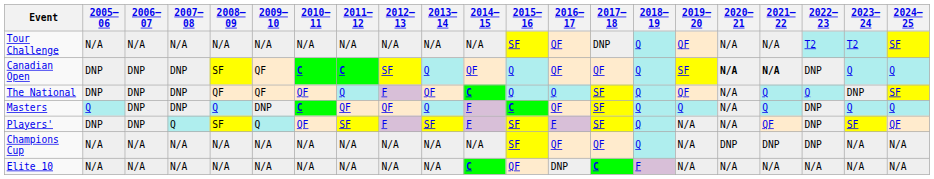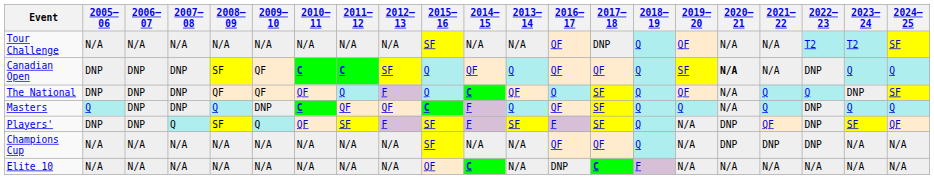 <table class="wikitable" border="1">
 <tr>
 <th>Event</th>
 <th><a href='#'>2005–06</a></th>
 <th><a href='#'>2006–07</a></th>
 <th><a href='#'>2007–08</a></th>
 <th><a href='#'>2008–09</a></th>
 <th><a href='#'>2009–10</a></th>
 <th><a href='#'>2010–11</a></th>
 <th><a href='#'>2011–12</a></th>
 <th><a href='#'>2012–13</a></th>
+<th><a href='#'>2015–16</a></th>
+<th><a href='#'>2014–15</a></th>
 <th><a href='#'>2013–14</a></th>
-<th><a href='#'>2014–15</a></th>
-<th><a href='#'>2015–16</a></th>
 <th><a href='#'>2016–17</a></th>
 <th><a href='#'>2017–18</a></th>
 <th><a href='#'>2018–19</a></th>
 <th><a href='#'>2019–20</a></th>
 <th><a href='#'>2020–21</a></th>
 <th><a href='#'>2021–22</a></th>
 <th><a href='#'>2022–23</a></th>
 <th><a href='#'>2023–24</a></th>
 <th><a href='#'>2024–25</a></th>
 </tr>
 <tr>
 <td><a href='#'>Tour Challenge</a></td>
 <td style="background:#EFEFEF;">N/A</td>
 <td style="background:#EFEFEF;">N/A</td>
 <td style="background:#EFEFEF;">N/A</td>
 <td style="background:#EFEFEF;">N/A</td>
 <td style="background:#EFEFEF;">N/A</td>
 <td style="background:#EFEFEF;">N/A</td>
 <td style="background:#EFEFEF;">N/A</td>
 <td style="background:#EFEFEF;">N/A</td>
+<td style="background:yellow;"><a href='#'>SF</a></td>
 <td style="background:#EFEFEF;">N/A</td>
 <td style="background:#EFEFEF;">N/A</td>
-<td style="background:yellow;"><a href='#'>SF</a></td>
 <td style="background:#ffebcd;"><a href='#'>QF</a></td>
 <td style="background:#EFEFEF;">DNP</td>
 <td style="background:#afeeee;"><a href='#'>Q</a></td>
 <td style="background:#ffebcd;"><a href='#'>QF</a></td>
 <td style="background:#EFEFEF;">N/A</td>
 <td style="background:#EFEFEF;">N/A</td>
 <td style="background:#afeeee;"><a href='#'>T2</a></td>
 <td style="background:#afeeee;"><a href='#'>T2</a></td>
 <td style="background:yellow;"><a href='#'>SF</a></td>
 </tr>
 <tr>
 <td><a href='#'>Canadian Open</a></td>
 <td style="background:#EFEFEF;">DNP</td>
 <td style="background:#EFEFEF;">DNP</td>
 <td style="background:#EFEFEF;">DNP</td>
 <td style="background:yellow;">SF</td>
 <td style="background:#ffebcd;">QF</td>
 <td style="background:#00ff00;"><strong><a href='#'>C</a></strong></td>
 <td style="background:#00ff00;"><strong><a href='#'>C</a></strong></td>
 <td style="background:yellow;"><a href='#'>SF</a></td>
 <td style="background:#afeeee;"><a href='#'>Q</a></td>
 <td style="background:#ffebcd;"><a href='#'>QF</a></td>
 <td style="background:#afeeee;"><a href='#'>Q</a></td>
 <td style="background:#ffebcd;"><a href='#'>QF</a></td>
 <td style="background:#ffebcd;"><a href='#'>QF</a></td>
 <td style="background:#afeeee;"><a href='#'>Q</a></td>
 <td style="background:yellow;"><a href='#'>SF</a></td>
 <td style="background:#EFEFEF;"><strong>N/A</strong></td>
-<td style="background:#EFEFEF;"><strong>N/A</strong></td>
+<td style="background:#EFEFEF;">N/A</td>
 <td style="background:#EFEFEF;">DNP</td>
 <td style="background:#afeeee;"><a href='#'>Q</a></td>
 <td style="background:#afeeee;"><a href='#'>Q</a></td>
 </tr>
 <tr>
 <td><a href='#'>The National</a></td>
 <td style="background:#EFEFEF;">DNP</td>
 <td style="background:#EFEFEF;">DNP</td>
 <td style="background:#EFEFEF;">DNP</td>
 <td style="background:#ffebcd;">QF</td>
 <td style="background:#ffebcd;">QF</td>
 <td style="background:#ffebcd;"><a href='#'>QF</a></td>
 <td style="background:#afeeee;"><a href='#'>Q</a></td>
 <td style="background:thistle;"><a href='#'>F</a></td>
+<td style="background:#afeeee;"><a href='#'>Q</a></td>
+<td style="background:#00ff00;"><strong><a href='#'>C</a></strong></td>
 <td style="background:#ffebcd;"><a href='#'>QF</a></td>
-<td style="background:#00ff00;"><strong><a href='#'>C</a></strong></td>
-<td style="background:#afeeee;"><a href='#'>Q</a></td>
 <td style="background:#afeeee;"><a href='#'>Q</a></td>
 <td style="background:yellow;"><a href='#'>SF</a></td>
 <td style="background:#afeeee;"><a href='#'>Q</a></td>
 <td style="background:#ffebcd;"><a href='#'>QF</a></td>
 <td style="background:#EFEFEF;">N/A</td>
 <td style="background:#afeeee;"><a href='#'>Q</a></td>
 <td style="background:#afeeee;"><a href='#'>Q</a></td>
 <td style="background:#EFEFEF;">DNP</td>
 <td style="background:yellow;"><a href='#'>SF</a></td>
 </tr>
 <tr>
 <td><a href='#'>Masters</a></td>
 <td style="background:#afeeee;"><a href='#'>Q</a></td>
 <td style="background:#EFEFEF;">DNP</td>
 <td style="background:#EFEFEF;">DNP</td>
 <td style="background:#afeeee;"><a href='#'>Q</a></td>
 <td style="background:#EFEFEF;">DNP</td>
 <td style="background:#00ff00;"><strong><a href='#'>C</a></strong></td>
 <td style="background:#ffebcd;"><a href='#'>QF</a></td>
 <td style="background:#ffebcd;"><a href='#'>QF</a></td>
+<td style="background:#00ff00;"><strong><a href='#'>C</a></strong></td>
+<td style="background:thistle;"><a href='#'>F</a></td>
 <td style="background:#afeeee;"><a href='#'>Q</a></td>
-<td style="background:thistle;"><a href='#'>F</a></td>
-<td style="background:#00ff00;"><strong><a href='#'>C</a></strong></td>
 <td style="background:#ffebcd;"><a href='#'>QF</a></td>
 <td style="background:yellow;"><a href='#'>SF</a></td>
 <td style="background:#afeeee;"><a href='#'>Q</a></td>
 <td style="background:#afeeee;"><a href='#'>Q</a></td>
 <td style="background:#EFEFEF;">N/A</td>
 <td style="background:#afeeee;"><a href='#'>Q</a></td>
 <td style="background:#EFEFEF;">DNP</td>
 <td style="background:#afeeee;"><a href='#'>Q</a></td>
 <td style="background:#afeeee;"><a href='#'>Q</a></td>
 </tr>
 <tr>
 <td><a href='#'>Players'</a></td>
 <td style="background:#EFEFEF;">DNP</td>
 <td style="background:#EFEFEF;">DNP</td>
 <td style="background:#afeeee;">Q</td>
 <td style="background:yellow;">SF</td>
 <td style="background:#afeeee;">Q</td>
 <td style="background:#ffebcd;"><a href='#'>QF</a></td>
 <td style="background:yellow;"><a href='#'>SF</a></td>
 <td style="background:thistle;"><a href='#'>F</a></td>
 <td style="background:yellow;"><a href='#'>SF</a></td>
 <td style="background:thistle;"><a href='#'>F</a></td>
 <td style="background:yellow;"><a href='#'>SF</a></td>
 <td style="background:thistle;"><a href='#'>F</a></td>
 <td style="background:yellow;"><a href='#'>SF</a></td>
 <td style="background:#afeeee;"><a href='#'>Q</a></td>
 <td style="background:#EFEFEF;">N/A</td>
-<td style="background:#EFEFEF;">N/A</td>
+<td style="background:#EFEFEF;">DNP</td>
 <td style="background:#ffebcd;"><a href='#'>QF</a></td>
 <td style="background:#EFEFEF;">DNP</td>
 <td style="background:yellow;"><a href='#'>SF</a></td>
 <td style="background:#ffebcd;"><a href='#'>QF</a></td>
 </tr>
 <tr>
 <td><a href='#'>Champions Cup</a></td>
 <td style="background:#EFEFEF;">N/A</td>
 <td style="background:#EFEFEF;">N/A</td>
 <td style="background:#EFEFEF;">N/A</td>
 <td style="background:#EFEFEF;">N/A</td>
 <td style="background:#EFEFEF;">N/A</td>
 <td style="background:#EFEFEF;">N/A</td>
 <td style="background:#EFEFEF;">N/A</td>
 <td style="background:#EFEFEF;">N/A</td>
+<td style="background:yellow;"><a href='#'>SF</a></td>
 <td style="background:#EFEFEF;">N/A</td>
 <td style="background:#EFEFEF;">N/A</td>
-<td style="background:yellow;"><a href='#'>SF</a></td>
 <td style="background:#ffebcd;"><a href='#'>QF</a></td>
 <td style="background:#ffebcd;"><a href='#'>QF</a></td>
 <td style="background:#afeeee;"><a href='#'>Q</a></td>
 <td style="background:#EFEFEF;">N/A</td>
 <td style="background:#EFEFEF;">DNP</td>
 <td style="background:#EFEFEF;">DNP</td>
 <td style="background:#EFEFEF;">DNP</td>
 <td style="background:#EFEFEF;">N/A</td>
 <td style="background:#EFEFEF;">N/A</td>
 </tr>
 <tr>
 <td><a href='#'>Elite 10</a></td>
 <td style="background:#EFEFEF;">N/A</td>
 <td style="background:#EFEFEF;">N/A</td>
 <td style="background:#EFEFEF;">N/A</td>
 <td style="background:#EFEFEF;">N/A</td>
 <td style="background:#EFEFEF;">N/A</td>
 <td style="background:#EFEFEF;">N/A</td>
 <td style="background:#EFEFEF;">N/A</td>
 <td style="background:#EFEFEF;">N/A</td>
+<td style="background:#ffebcd;"><a href='#'>QF</a></td>
+<td style="background:#00ff00;"><strong><a href='#'>C</a></strong></td>
 <td style="background:#EFEFEF;">N/A</td>
-<td style="background:#00ff00;"><strong><a href='#'>C</a></strong></td>
-<td style="background:#ffebcd;"><a href='#'>QF</a></td>
 <td style="background:#EFEFEF;">DNP</td>
 <td style="background:#00ff00;"><strong><a href='#'>C</a></strong></td>
 <td style="background:thistle;"><a href='#'>F</a></td>
 <td style="background:#EFEFEF;">N/A</td>
 <td style="background:#EFEFEF;">N/A</td>
 <td style="background:#EFEFEF;">N/A</td>
 <td style="background:#EFEFEF;">N/A</td>
 <td style="background:#EFEFEF;">N/A</td>
 <td style="background:#EFEFEF;">N/A</td>
 </tr>
 </table>
